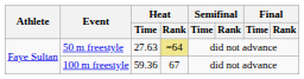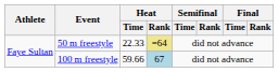 <table class=wikitable style="font-size:90%">
 <tr>
 <th rowspan="2">Athlete</th>
 <th rowspan="2">Event</th>
 <th colspan="2">Heat</th>
 <th colspan="2">Semifinal</th>
 <th colspan="2">Final</th>
 </tr>
 <tr style="font-size:95%">
 <th>Time</th>
 <th>Rank</th>
 <th>Time</th>
 <th>Rank</th>
 <th>Time</th>
 <th>Rank</th>
 </tr>
 <tr align=center>
 <td align=left rowspan=2><a href='#'>Faye Sultan</a></td>
 <td align=left><a href='#'>50 m freestyle</a></td>
-<td>27.63</td>
+<td>22.33</td>
 <td style="background: khaki;">=64</td>
 <td colspan=4>did not advance</td>
 </tr>
 <tr align=center>
 <td align=left><a href='#'>100 m freestyle</a></td>
-<td>59.36</td>
-<td>67</td>
+<td>59.66</td>
+<td style="background: lightblue;">67</td>
 <td colspan=4>did not advance</td>
 </tr>
 </table>
